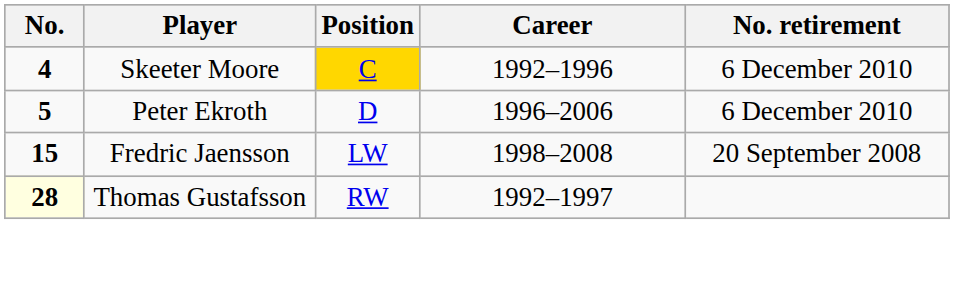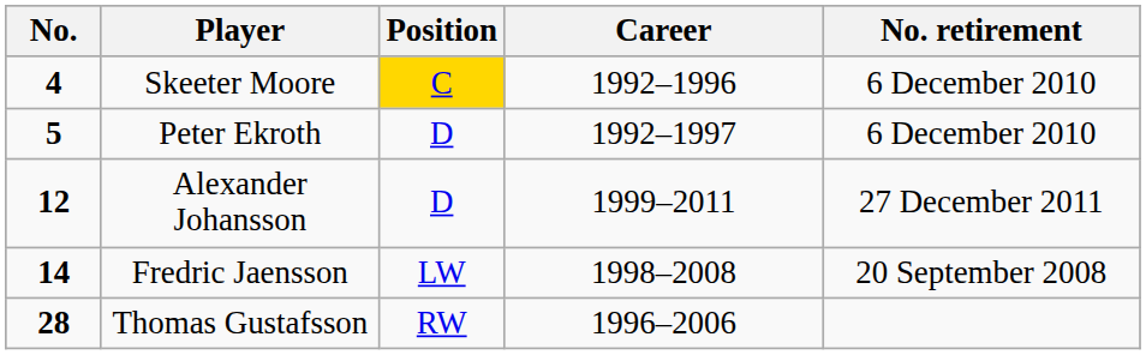 <table class="wikitable sortable" style="text-align:center">
 <tr>
 <th width=40px>No.</th>
 <th width=130px>Player</th>
 <th width=40px>Position</th>
 <th width=150px>Career</th>
 <th width=150px>No. retirement</th>
 </tr>
 <tr>
 <td><strong>4</strong></td>
 <td>Skeeter Moore</td>
 <td style="background: gold;"><a href='#'>C</a></td>
 <td>1992–1996</td>
 <td>6 December 2010</td>
 </tr>
 <tr>
 <td><strong>5</strong></td>
 <td>Peter Ekroth</td>
 <td><a href='#'>D</a></td>
-<td>1996–2006</td>
+<td>1992–1997</td>
 <td>6 December 2010</td>
 </tr>
 <tr>
-<td><strong>15</strong></td>
+<td><strong>12</strong></td>
+<td>Alexander Johansson</td>
+<td><a href='#'>D</a></td>
+<td>1999–2011</td>
+<td>27 December 2011</td>
+</tr>
+<tr>
+<td><strong>14</strong></td>
 <td>Fredric Jaensson</td>
 <td><a href='#'>LW</a></td>
 <td>1998–2008</td>
 <td>20 September 2008</td>
 </tr>
 <tr>
-<td style="background: lightyellow;"><strong>28</strong></td>
+<td><strong>28</strong></td>
 <td>Thomas Gustafsson</td>
 <td><a href='#'>RW</a></td>
-<td>1992–1997</td>
+<td>1996–2006</td>
 <td></td>
 </tr>
 </table>
